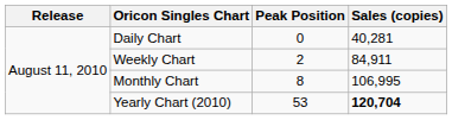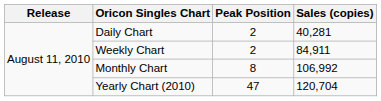 <table class="wikitable">
 <tr>
 <th>Release</th>
 <th>Oricon Singles Chart</th>
 <th>Peak Position</th>
 <th>Sales (copies)</th>
 </tr>
 <tr>
 <td rowspan="4">August 11, 2010</td>
 <td>Daily Chart</td>
-<td align="center">0</td>
+<td align="center">2</td>
 <td>40,281</td>
 </tr>
 <tr>
 <td>Weekly Chart</td>
 <td align="center">2</td>
 <td>84,911</td>
 </tr>
 <tr>
 <td>Monthly Chart</td>
 <td align="center">8</td>
-<td>106,995</td>
+<td>106,992</td>
 </tr>
 <tr>
 <td>Yearly Chart (2010)</td>
-<td align="center">53</td>
-<td><strong>120,704</strong></td>
+<td align="center">47</td>
+<td>120,704</td>
 </tr>
 </table>
